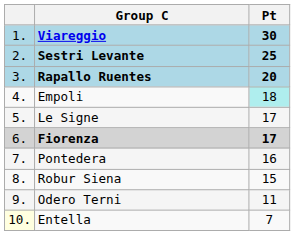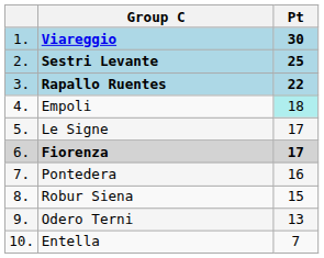 <table class="wikitable" style="text-align:center">
 <tr>
 <th width=25></th>
 <th width=215>Group C</th>
 <th width=35>Pt</th>
 </tr>
 <tr style="background:lightblue;">
 <td>1.</td>
 <td align=left><strong><a href='#'>Viareggio</a></strong></td>
 <td><strong>30</strong></td>
 </tr>
 <tr style="background:lightblue;">
 <td>2.</td>
 <td align=left><strong>Sestri Levante</strong></td>
 <td><strong>25</strong></td>
 </tr>
 <tr style="background:lightblue;">
 <td>3.</td>
 <td align=left><strong>Rapallo Ruentes</strong></td>
-<td><strong>20</strong></td>
+<td><strong>22</strong></td>
 </tr>
 <tr>
 <td>4.</td>
 <td align=left>Empoli</td>
 <td style="background: paleturquoise;">18</td>
 </tr>
 <tr style="background:#f5f5f5;">
 <td>5.</td>
 <td align=left>Le Signe</td>
 <td>17</td>
 </tr>
 <tr style="background:lightgray;">
 <td>6.</td>
 <td align=left><strong>Fiorenza</strong></td>
 <td><strong>17</strong></td>
 </tr>
 <tr style="background:#f5f5f5;">
 <td>7.</td>
 <td align=left>Pontedera</td>
 <td>16</td>
 </tr>
 <tr>
 <td>8.</td>
 <td align=left>Robur Siena</td>
 <td>15</td>
 </tr>
 <tr style="background:#F5f5f5;">
 <td>9.</td>
 <td align=left>Odero Terni</td>
-<td>11</td>
+<td>13</td>
 </tr>
 <tr>
-<td style="background: lightyellow;">10.</td>
+<td>10.</td>
 <td align=left>Entella</td>
 <td>7</td>
 </tr>
 </table>
